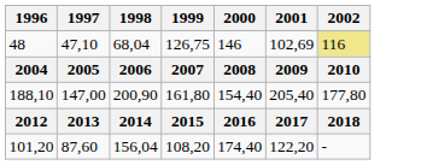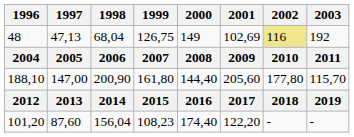 <table class="wikitable">
 <tr>
 <th>1996</th>
 <th>1997</th>
 <th>1998</th>
 <th>1999</th>
 <th>2000</th>
 <th>2001</th>
 <th>2002</th>
+<th>2003</th>
 </tr>
 <tr>
 <td>48</td>
-<td>47,10</td>
+<td>47,13</td>
 <td>68,04</td>
 <td>126,75</td>
-<td>146</td>
+<td>149</td>
 <td>102,69</td>
 <td style="background: khaki;">116</td>
+<td>192</td>
 </tr>
 <tr>
 <th>2004</th>
 <th>2005</th>
 <th>2006</th>
 <th>2007</th>
 <th>2008</th>
 <th>2009</th>
 <th>2010</th>
+<th>2011</th>
 </tr>
 <tr>
 <td>188,10</td>
 <td>147,00</td>
 <td>200,90</td>
 <td>161,80</td>
-<td>154,40</td>
-<td>205,40</td>
+<td>144,40</td>
+<td>205,60</td>
 <td>177,80</td>
+<td>115,70</td>
 </tr>
 <tr>
 <th>2012</th>
 <th>2013</th>
 <th>2014</th>
 <th>2015</th>
 <th>2016</th>
 <th>2017</th>
 <th>2018</th>
+<th>2019</th>
 </tr>
 <tr>
 <td>101,20</td>
 <td>87,60</td>
 <td>156,04</td>
-<td>108,20</td>
+<td>108,23</td>
 <td>174,40</td>
 <td>122,20</td>
 <td>-</td>
+<td>-</td>
 </tr>
 </table>
